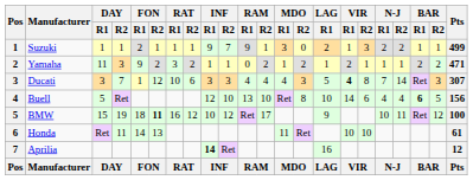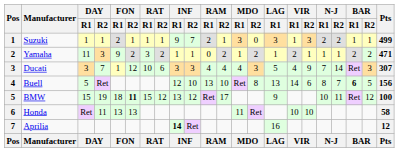 <table class="wikitable" style="font-size: 85%; text-align: center">
 <tr valign="top">
 <th valign="middle" rowspan=2>Pos</th>
 <th valign="middle" rowspan=2>Manufacturer</th>
 <th colspan=2>DAY</th>
 <th colspan=2>FON</th>
 <th colspan=2>RAT</th>
 <th colspan=2>INF</th>
 <th colspan=2>RAM</th>
 <th colspan=2>MDO</th>
 <th>LAG</th>
 <th colspan=2>VIR</th>
 <th colspan=2>N-J</th>
 <th colspan=2>BAR</th>
 <th valign="middle" rowspan=2>Pts</th>
 </tr>
 <tr>
 <th>R1</th>
 <th>R2</th>
 <th>R1</th>
 <th>R2</th>
 <th>R1</th>
 <th>R2</th>
 <th>R1</th>
 <th>R2</th>
 <th>R1</th>
 <th>R2</th>
 <th>R1</th>
 <th>R2</th>
 <th>R1</th>
 <th>R1</th>
 <th>R2</th>
 <th>R1</th>
 <th>R2</th>
 <th>R1</th>
 <th>R2</th>
 </tr>
 <tr>
 <th>1</th>
 <td align="left"> <a href='#'>Suzuki</a></td>
 <td style="background:#ffffbf;">1</td>
 <td style="background:#ffffbf;">1</td>
 <td style="background:#dfdfdf;">2</td>
 <td style="background:#ffffbf;">1</td>
 <td style="background:#ffffbf;">1</td>
 <td style="background:#ffffbf;">1</td>
 <td style="background:#dfffdf;">9</td>
 <td style="background:#dfffdf;">7</td>
-<td style="background:#dfdfdf;">9</td>
+<td style="background:#dfdfdf;">2</td>
 <td style="background:#ffffbf;">1</td>
 <td style="background:#ffdf9f;">3</td>
 <td style="background:#ffffbf;">0</td>
-<td style="background:#ffdf9f;">2</td>
+<td style="background:#ffdf9f;">3</td>
 <td style="background:#ffffbf;">1</td>
 <td style="background:#ffdf9f;">3</td>
 <td style="background:#dfdfdf;">2</td>
 <td style="background:#dfdfdf;">2</td>
 <td style="background:#ffffbf;">1</td>
 <td style="background:#ffffbf;">1</td>
 <th>499</th>
 </tr>
 <tr>
 <th>2</th>
 <td align="left"> <a href='#'>Yamaha</a></td>
 <td style="background:#dfffdf;">11</td>
 <td style="background:#ffdf9f;">3</td>
 <td style="background:#dfffdf;">9</td>
 <td style="background:#dfdfdf;">2</td>
 <td style="background:#dfffdf;">3</td>
 <td style="background:#dfdfdf;">2</td>
 <td style="background:#ffffbf;">1</td>
 <td style="background:#ffffbf;">1</td>
 <td style="background:#ffffbf;">0</td>
 <td style="background:#dfdfdf;">2</td>
 <td style="background:#ffffbf;">1</td>
 <td style="background:#dfdfdf;">2</td>
 <td style="background:#ffffbf;">1</td>
 <td style="background:#dfdfdf;">2</td>
 <td style="background:#ffffbf;">1</td>
 <td style="background:#ffffbf;">1</td>
 <td style="background:#ffffbf;">1</td>
 <td style="background:#dfdfdf;">2</td>
 <td style="background:#dfffdf;">2</td>
 <th>471</th>
 </tr>
 <tr>
 <th>3</th>
 <td align="left"> <a href='#'>Ducati</a></td>
 <td style="background:#ffdf9f;">3</td>
 <td style="background:#dfffdf;">7</td>
 <td style="background:#ffffbf;">1</td>
 <td style="background:#dfffdf;">12</td>
 <td style="background:#dfffdf;">10</td>
 <td style="background:#dfffdf;">6</td>
 <td style="background:#ffdf9f;">3</td>
 <td style="background:#ffdf9f;">3</td>
 <td style="background:#dfffdf;">4</td>
 <td style="background:#dfffdf;">4</td>
 <td style="background:#dfffdf;">4</td>
 <td style="background:#ffdf9f;">3</td>
 <td style="background:#dfffdf;">5</td>
-<td style="background:#dfffdf;"><strong>4</strong></td>
-<td style="background:#dfffdf;">8</td>
+<td style="background:#dfffdf;">4</td>
+<td style="background:#dfffdf;">9</td>
 <td style="background:#dfffdf;">7</td>
 <td style="background:#dfffdf;">14</td>
 <td style="background:#efcfff;">Ret</td>
 <td style="background:#ffdf9f;">3</td>
 <th>307</th>
 </tr>
 <tr>
 <th>4</th>
 <td align="left"> <a href='#'>Buell</a></td>
 <td style="background:#dfffdf;">5</td>
 <td style="background:#efcfff;">Ret</td>
 <td></td>
 <td></td>
 <td></td>
 <td></td>
 <td style="background:#dfffdf;">12</td>
 <td style="background:#dfffdf;">10</td>
 <td style="background:#dfffdf;">13</td>
 <td style="background:#dfffdf;">10</td>
 <td style="background:#efcfff;">Ret</td>
 <td style="background:#dfffdf;">8</td>
-<td style="background:#dfffdf;">10</td>
+<td style="background:#dfffdf;">13</td>
 <td style="background:#dfffdf;">14</td>
 <td style="background:#dfffdf;">6</td>
-<td style="background:#dfffdf;">4</td>
-<td style="background:#dfffdf;">4</td>
+<td style="background:#dfffdf;">8</td>
+<td style="background:#dfffdf;">7</td>
 <td style="background:#dfffdf;"><strong>6</strong></td>
 <td style="background:#dfffdf;">5</td>
 <th>156</th>
 </tr>
 <tr>
 <th>5</th>
 <td align="left"> <a href='#'>BMW</a></td>
 <td style="background:#dfffdf;">15</td>
 <td style="background:#dfffdf;">19</td>
 <td style="background:#dfffdf;">18</td>
 <td style="background:#dfffdf;"><strong>11</strong></td>
-<td style="background:#dfffdf;">16</td>
+<td style="background:#dfffdf;">15</td>
 <td style="background:#dfffdf;">12</td>
-<td style="background:#dfffdf;">10</td>
+<td style="background:#dfffdf;">13</td>
 <td style="background:#dfffdf;">12</td>
 <td style="background:#efcfff;">Ret</td>
 <td style="background:#dfffdf;">17</td>
 <td></td>
 <td></td>
 <td style="background:#dfffdf;">9</td>
 <td></td>
 <td></td>
 <td style="background:#dfffdf;">10</td>
 <td style="background:#dfffdf;">11</td>
 <td style="background:#efcfff;">Ret</td>
 <td style="background:#dfffdf;">12</td>
 <th>100</th>
 </tr>
 <tr>
 <th>6</th>
 <td align="left"> <a href='#'>Honda</a></td>
 <td style="background:#efcfff;">Ret</td>
 <td style="background:#dfffdf;">11</td>
-<td style="background:#dfffdf;">14</td>
+<td style="background:#dfffdf;">13</td>
 <td style="background:#dfffdf;">13</td>
 <td></td>
 <td></td>
 <td></td>
 <td></td>
 <td></td>
 <td></td>
 <td style="background:#dfffdf;">11</td>
 <td style="background:#efcfff;">Ret</td>
 <td></td>
 <td style="background:#dfffdf;">10</td>
 <td style="background:#dfffdf;">10</td>
 <td></td>
 <td></td>
 <td></td>
 <td></td>
-<th>61</th>
+<th>58</th>
 </tr>
 <tr>
 <th>7</th>
 <td align="left"> <a href='#'>Aprilia</a></td>
 <td></td>
 <td></td>
 <td></td>
 <td></td>
 <td></td>
 <td></td>
 <td style="background:#dfffdf;"><strong>14</strong></td>
 <td style="background:#efcfff;">Ret</td>
 <td></td>
 <td></td>
 <td></td>
 <td></td>
 <td style="background:#dfffdf;">16</td>
 <td></td>
 <td></td>
 <td></td>
 <td></td>
 <td></td>
 <td></td>
 <th>12</th>
 </tr>
 <tr valign="top">
 <th valign="middle">Pos</th>
 <th valign="middle">Manufacturer</th>
 <th colspan=2>DAY</th>
 <th colspan=2>FON</th>
 <th colspan=2>RAT</th>
 <th colspan=2>INF</th>
 <th colspan=2>RAM</th>
 <th colspan=2>MDO</th>
 <th>LAG</th>
 <th colspan=2>VIR</th>
 <th colspan=2>N-J</th>
 <th colspan=2>BAR</th>
 <th valign="middle">Pts</th>
 </tr>
 </table>
